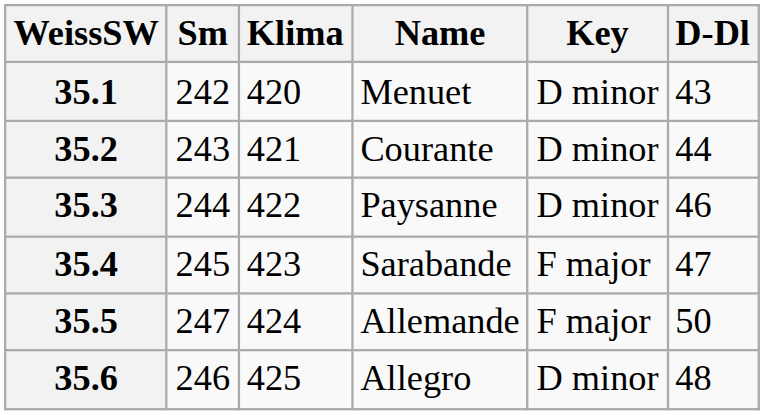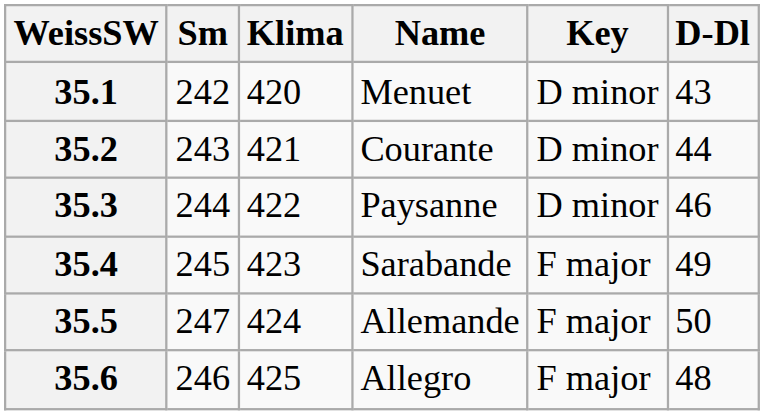 <table border="1" class="wikitable sortable">
 <tr>
 <th data-sort-type="number">WeissSW</th>
 <th>Sm</th>
 <th>Klima</th>
 <th class="unsortable">Name</th>
 <th class="unsortable">Key</th>
 <th>D-Dl</th>
 </tr>
 <tr>
 <th data-sort-value="1">35.1</th>
 <td>242</td>
 <td>420</td>
 <td>Menuet</td>
 <td>D minor</td>
 <td>43</td>
 </tr>
 <tr>
 <th data-sort-value="2">35.2</th>
 <td>243</td>
 <td>421</td>
 <td>Courante</td>
 <td>D minor</td>
 <td>44</td>
 </tr>
 <tr>
 <th data-sort-value="3">35.3</th>
 <td>244</td>
 <td>422</td>
 <td>Paysanne</td>
 <td>D minor</td>
 <td>46</td>
 </tr>
 <tr>
 <th data-sort-value="4">35.4</th>
 <td>245</td>
 <td>423</td>
 <td>Sarabande</td>
 <td>F major</td>
-<td>47</td>
+<td>49</td>
 </tr>
 <tr>
 <th data-sort-value="5">35.5</th>
 <td>247</td>
 <td>424</td>
 <td>Allemande</td>
 <td>F major</td>
 <td>50</td>
 </tr>
 <tr>
 <th data-sort-value="6">35.6</th>
 <td>246</td>
 <td>425</td>
 <td>Allegro</td>
-<td>D minor</td>
+<td>F major</td>
 <td>48</td>
 </tr>
 </table>
